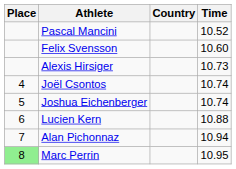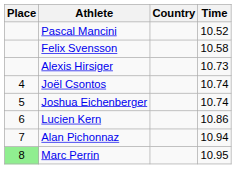 <table class="wikitable">
 <tr>
 <th>Place</th>
 <th>Athlete</th>
 <th>Country</th>
 <th>Time</th>
 </tr>
 <tr>
 <td align=center></td>
 <td><a href='#'>Pascal Mancini</a></td>
 <td></td>
 <td>10.52</td>
 </tr>
 <tr>
 <td align=center></td>
 <td><a href='#'>Felix Svensson</a></td>
 <td></td>
-<td>10.60</td>
+<td>10.58</td>
 </tr>
 <tr>
 <td align=center></td>
 <td><a href='#'>Alexis Hirsiger</a></td>
 <td></td>
 <td>10.73</td>
 </tr>
 <tr>
 <td align=center>4</td>
 <td><a href='#'>Joël Csontos</a></td>
 <td></td>
 <td>10.74</td>
 </tr>
 <tr>
 <td align=center>5</td>
 <td><a href='#'>Joshua Eichenberger</a></td>
 <td></td>
 <td>10.74</td>
 </tr>
 <tr>
 <td align=center>6</td>
 <td><a href='#'>Lucien Kern</a></td>
 <td></td>
-<td>10.88</td>
+<td>10.86</td>
 </tr>
 <tr>
 <td align=center>7</td>
 <td><a href='#'>Alan Pichonnaz</a></td>
 <td></td>
 <td>10.94</td>
 </tr>
 <tr>
 <td align=center style="background: lightgreen;">8</td>
 <td><a href='#'>Marc Perrin</a></td>
 <td></td>
 <td>10.95</td>
 </tr>
 </table>
